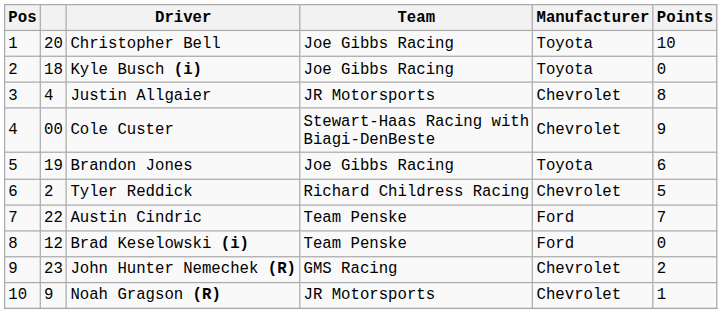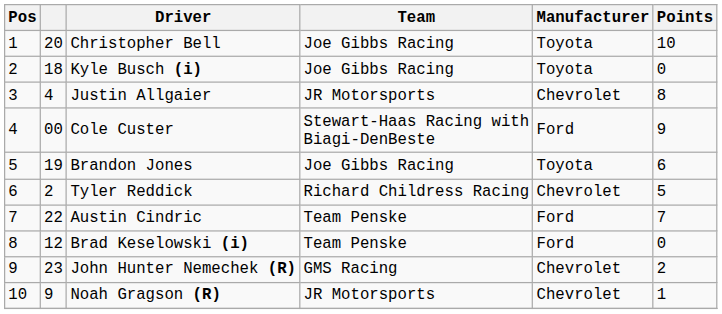 <table class="wikitable" style="font-size:98%">
 <tr>
 <th>Pos</th>
 <th></th>
 <th>Driver</th>
 <th>Team</th>
 <th>Manufacturer</th>
 <th>Points</th>
 </tr>
 <tr>
 <td>1</td>
 <td>20</td>
 <td>Christopher Bell</td>
 <td>Joe Gibbs Racing</td>
 <td>Toyota</td>
 <td>10</td>
 </tr>
 <tr>
 <td>2</td>
 <td>18</td>
 <td>Kyle Busch <strong>(i)</strong></td>
 <td>Joe Gibbs Racing</td>
 <td>Toyota</td>
 <td>0</td>
 </tr>
 <tr>
 <td>3</td>
 <td>4</td>
 <td>Justin Allgaier</td>
 <td>JR Motorsports</td>
 <td>Chevrolet</td>
 <td>8</td>
 </tr>
 <tr>
 <td>4</td>
 <td>00</td>
 <td>Cole Custer</td>
 <td>Stewart-Haas Racing with<br>Biagi-DenBeste</td>
-<td>Chevrolet</td>
+<td>Ford</td>
 <td>9</td>
 </tr>
 <tr>
 <td>5</td>
 <td>19</td>
 <td>Brandon Jones</td>
 <td>Joe Gibbs Racing</td>
 <td>Toyota</td>
 <td>6</td>
 </tr>
 <tr>
 <td>6</td>
 <td>2</td>
 <td>Tyler Reddick</td>
 <td>Richard Childress Racing</td>
 <td>Chevrolet</td>
 <td>5</td>
 </tr>
 <tr>
 <td>7</td>
 <td>22</td>
 <td>Austin Cindric</td>
 <td>Team Penske</td>
 <td>Ford</td>
 <td>7</td>
 </tr>
 <tr>
 <td>8</td>
 <td>12</td>
 <td>Brad Keselowski <strong>(i)</strong></td>
 <td>Team Penske</td>
 <td>Ford</td>
 <td>0</td>
 </tr>
 <tr>
 <td>9</td>
 <td>23</td>
 <td>John Hunter Nemechek <strong>(R)</strong></td>
 <td>GMS Racing</td>
 <td>Chevrolet</td>
 <td>2</td>
 </tr>
 <tr>
 <td>10</td>
 <td>9</td>
 <td>Noah Gragson <strong>(R)</strong></td>
 <td>JR Motorsports</td>
 <td>Chevrolet</td>
 <td>1</td>
 </tr>
 <tr>
 </tr>
 </table>
